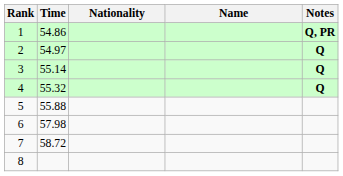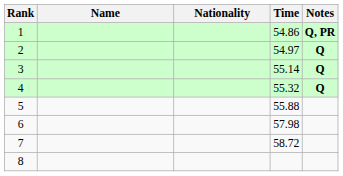 <table class="wikitable sortable" style="text-align:center">
 <tr>
 <th>Rank</th>
+<th style="width:180px">Name</th>
+<th style="width:125px">Nationality</th>
 <th>Time</th>
-<th style="width:125px">Nationality</th>
-<th style="width:180px">Name</th>
 <th>Notes</th>
 </tr>
 <tr style="background:#cfc;">
 <td>1</td>
-<td>54.86</td>
 <td style="text-align:left;"></td>
 <td style="text-align:left;"></td>
+<td>54.86</td>
 <td><strong>Q, PR</strong></td>
 </tr>
 <tr style="background:#cfc;">
 <td>2</td>
-<td>54.97</td>
 <td style="text-align:left;"></td>
 <td style="text-align:left;"></td>
+<td>54.97</td>
 <td><strong>Q</strong></td>
 </tr>
 <tr style="background:#cfc;">
 <td>3</td>
-<td>55.14</td>
 <td style="text-align:left;"></td>
 <td style="text-align:left;"></td>
+<td>55.14</td>
 <td><strong>Q</strong></td>
 </tr>
 <tr style="background:#cfc;">
 <td>4</td>
-<td>55.32</td>
 <td style="text-align:left;"></td>
 <td style="text-align:left;"></td>
+<td>55.32</td>
 <td><strong>Q</strong></td>
 </tr>
 <tr>
 <td>5</td>
-<td>55.88</td>
 <td style="text-align:left;"></td>
 <td style="text-align:left;"></td>
+<td>55.88</td>
 <td></td>
 </tr>
 <tr>
 <td>6</td>
-<td>57.98</td>
 <td style="text-align:left;"></td>
 <td style="text-align:left;"></td>
+<td>57.98</td>
 <td></td>
 </tr>
 <tr>
 <td>7</td>
-<td>58.72</td>
 <td style="text-align:left;"></td>
 <td style="text-align:left;"></td>
+<td>58.72</td>
 <td></td>
 </tr>
 <tr>
 <td>8</td>
-<td></td>
 <td style="text-align:left;"></td>
 <td style="text-align:left;"></td>
 <td></td>
+<td></td>
 </tr>
 </table>
